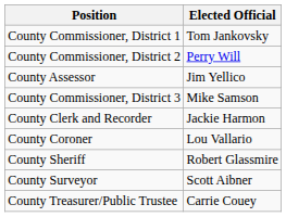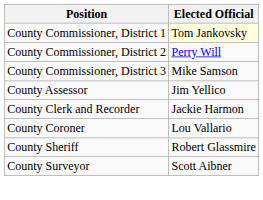 <table class="wikitable sortable">
 <tr>
 <th>Position</th>
 <th>Elected Official</th>
 </tr>
 <tr>
 <td>County Commissioner, District 1</td>
-<td>Tom Jankovsky</td>
+<td style="background: lightyellow;">Tom Jankovsky</td>
 </tr>
 <tr>
 <td>County Commissioner, District 2</td>
 <td><a href='#'>Perry Will</a></td>
 </tr>
 <tr>
+<td>County Commissioner, District 3</td>
+<td>Mike Samson</td>
+</tr>
+<tr>
 <td>County Assessor</td>
 <td>Jim Yellico</td>
-</tr>
-<tr>
-<td>County Commissioner, District 3</td>
-<td>Mike Samson</td>
 </tr>
 <tr>
 <td>County Clerk and Recorder</td>
 <td>Jackie Harmon</td>
 </tr>
 <tr>
 <td>County Coroner</td>
 <td>Lou Vallario</td>
 </tr>
 <tr>
 <td>County Sheriff</td>
 <td>Robert Glassmire</td>
 </tr>
 <tr>
 <td>County Surveyor</td>
 <td>Scott Aibner</td>
 </tr>
-<tr>
-<td>County Treasurer/Public Trustee</td>
-<td>Carrie Couey</td>
-</tr>
 </table>
